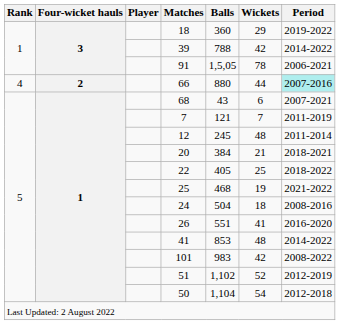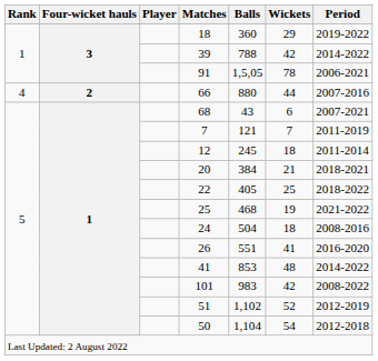 <table class="wikitable plainrowheaders sortable">
 <tr>
 <th scope=col>Rank</th>
 <th scope=col>Four-wicket hauls</th>
 <th scope=col>Player</th>
 <th scope=col>Matches</th>
 <th scope=col>Balls</th>
 <th scope=col>Wickets</th>
 <th scope=col>Period</th>
 </tr>
 <tr>
 <td align=center rowspan=3>1</td>
 <th scope=row style=text-align:center; rowspan=3>3</th>
 <td></td>
 <td align=center>18</td>
 <td align=center>360</td>
 <td align=center>29</td>
 <td>2019-2022</td>
 </tr>
 <tr>
 <td></td>
 <td align=center>39</td>
 <td align=center>788</td>
 <td align=center>42</td>
 <td>2014-2022</td>
 </tr>
 <tr>
 <td></td>
 <td align=center>91</td>
 <td align=center>1,5,05</td>
 <td align=center>78</td>
 <td>2006-2021</td>
 </tr>
 <tr>
 <td align=center>4</td>
 <th scope=row style=text-align:center;>2</th>
 <td></td>
 <td align=center>66</td>
 <td align=center>880</td>
 <td align=center>44</td>
-<td style="background: paleturquoise;">2007-2016</td>
+<td>2007-2016</td>
 </tr>
 <tr>
 <td align=center rowspan=12>5</td>
 <th scope=row style=text-align:center; rowspan=12>1</th>
 <td></td>
 <td align=center>68</td>
 <td align=center>43</td>
 <td align=center>6</td>
 <td>2007-2021</td>
 </tr>
 <tr>
 <td></td>
 <td align=center>7</td>
 <td align=center>121</td>
 <td align=center>7</td>
 <td>2011-2019</td>
 </tr>
 <tr>
 <td></td>
 <td align=center>12</td>
 <td align=center>245</td>
-<td align=center>48</td>
+<td align=center>18</td>
 <td>2011-2014</td>
 </tr>
 <tr>
 <td></td>
 <td align=center>20</td>
 <td align=center>384</td>
 <td align=center>21</td>
 <td>2018-2021</td>
 </tr>
 <tr>
 <td></td>
 <td align=center>22</td>
 <td align=center>405</td>
 <td align=center>25</td>
 <td>2018-2022</td>
 </tr>
 <tr>
 <td></td>
 <td align=center>25</td>
 <td align=center>468</td>
 <td align=center>19</td>
 <td>2021-2022</td>
 </tr>
 <tr>
 <td></td>
 <td align=center>24</td>
 <td align=center>504</td>
 <td align=center>18</td>
 <td>2008-2016</td>
 </tr>
 <tr>
 <td></td>
 <td align=center>26</td>
 <td align=center>551</td>
 <td align=center>41</td>
 <td>2016-2020</td>
 </tr>
 <tr>
 <td></td>
 <td align=center>41</td>
 <td align=center>853</td>
 <td align=center>48</td>
 <td>2014-2022</td>
 </tr>
 <tr>
 <td></td>
 <td align=center>101</td>
 <td align=center>983</td>
 <td align=center>42</td>
 <td>2008-2022</td>
 </tr>
 <tr>
 <td></td>
 <td align=center>51</td>
 <td align=center>1,102</td>
 <td align=center>52</td>
 <td>2012-2019</td>
 </tr>
 <tr>
 <td></td>
 <td align=center>50</td>
 <td align=center>1,104</td>
 <td align=center>54</td>
 <td>2012-2018</td>
 </tr>
 <tr class=sortbottom>
 <td colspan=7><small>Last Updated: 2 August 2022</small></td>
 </tr>
 </table>
